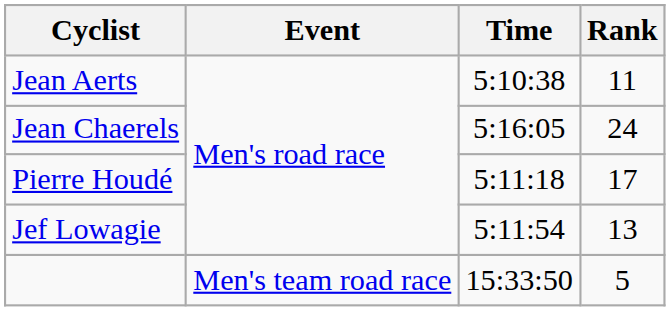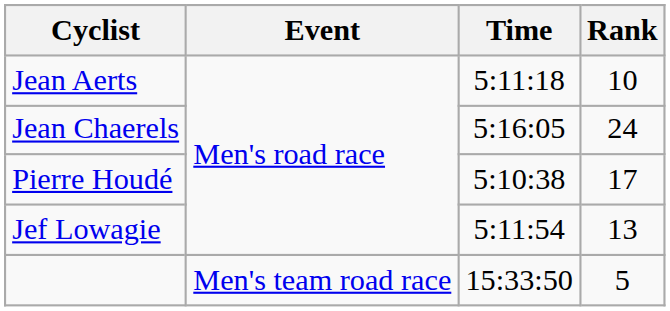 <table class=wikitable style=font-size:90%;text-align:center>
 <tr>
 <th>Cyclist</th>
 <th>Event</th>
 <th>Time</th>
 <th>Rank</th>
 </tr>
 <tr>
 <td align=left><a href='#'>Jean Aerts</a></td>
 <td align=left rowspan=4><a href='#'>Men's road race</a></td>
-<td>5:10:38</td>
-<td>11</td>
+<td>5:11:18</td>
+<td>10</td>
 </tr>
 <tr>
 <td align=left><a href='#'>Jean Chaerels</a></td>
 <td>5:16:05</td>
 <td>24</td>
 </tr>
 <tr>
 <td align=left><a href='#'>Pierre Houdé</a></td>
-<td>5:11:18</td>
+<td>5:10:38</td>
 <td>17</td>
 </tr>
 <tr>
 <td align=left><a href='#'>Jef Lowagie</a></td>
 <td>5:11:54</td>
 <td>13</td>
 </tr>
 <tr>
 <td align=left></td>
 <td><a href='#'>Men's team road race</a></td>
 <td>15:33:50</td>
 <td>5</td>
 </tr>
 </table>
